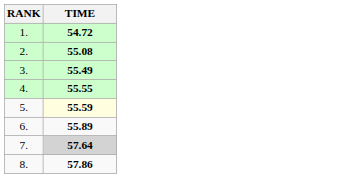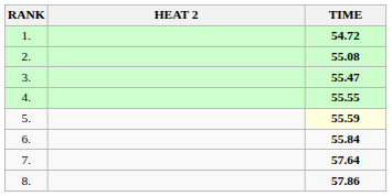 <table class="wikitable" style="border-collapse: collapse; font-size: 90%;">
 <tr>
 <th>RANK</th>
+<th style="width: 20em">HEAT 2</th>
 <th style="width: 6em">TIME</th>
 </tr>
 <tr style="background:#ccffcc;">
 <td align="center">1.</td>
+<td></td>
 <td align="center"><strong>54.72</strong></td>
 </tr>
 <tr style="background:#ccffcc;">
 <td align="center">2.</td>
+<td></td>
 <td align="center"><strong>55.08</strong></td>
 </tr>
 <tr style="background:#ccffcc;">
 <td align="center">3.</td>
-<td align="center"><strong>55.49</strong></td>
+<td></td>
+<td align="center"><strong>55.47</strong></td>
 </tr>
 <tr style="background:#ccffcc;">
 <td align="center">4.</td>
+<td></td>
 <td align="center"><strong>55.55</strong></td>
 </tr>
 <tr>
 <td align="center">5.</td>
+<td></td>
 <td align="center" style="background: lightyellow;"><strong>55.59</strong></td>
 </tr>
 <tr>
 <td align="center">6.</td>
-<td align="center"><strong>55.89</strong></td>
+<td></td>
+<td align="center"><strong>55.84</strong></td>
 </tr>
 <tr>
 <td align="center">7.</td>
-<td align="center" style="background: lightgrey;"><strong>57.64</strong></td>
+<td></td>
+<td align="center"><strong>57.64</strong></td>
 </tr>
 <tr>
 <td align="center">8.</td>
+<td></td>
 <td align="center"><strong>57.86</strong></td>
 </tr>
 </table>
